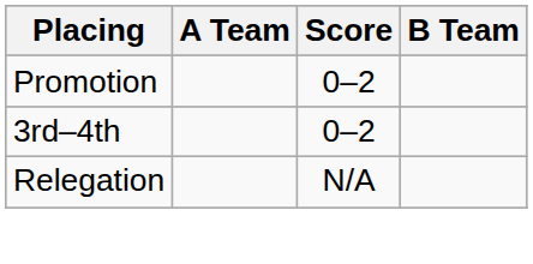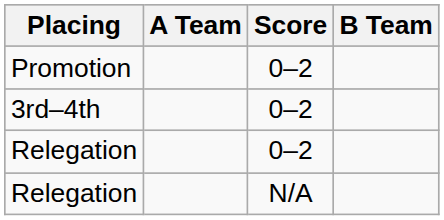 <table class=wikitable style="border:1px solid #AAAAAA;">
 <tr>
 <th>Placing</th>
 <th>A Team</th>
 <th>Score</th>
 <th>B Team</th>
 </tr>
 <tr>
 <td>Promotion</td>
 <td></td>
 <td align="center">0–2</td>
 <td><strong></strong></td>
 </tr>
 <tr>
 <td>3rd–4th</td>
 <td></td>
 <td align="center">0–2</td>
 <td></td>
 </tr>
 <tr>
 <td>Relegation</td>
+<td><em></em></td>
+<td align="center">0–2</td>
+<td></td>
+</tr>
+<tr>
+<td>Relegation</td>
 <td></td>
 <td align="center">N/A</td>
 <td></td>
 </tr>
 </table>
